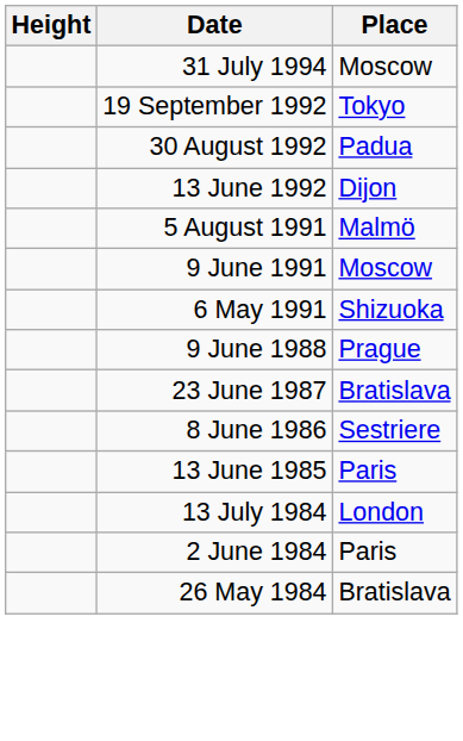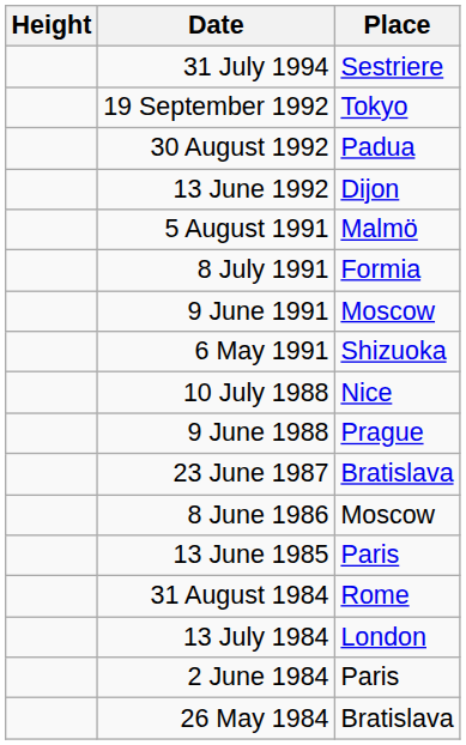 <table class="wikitable">
 <tr>
 <th>Height</th>
 <th>Date</th>
 <th>Place</th>
 </tr>
 <tr>
 <td></td>
 <td align=right>31 July 1994</td>
-<td> Moscow</td>
+<td> <a href='#'>Sestriere</a></td>
 </tr>
 <tr>
 <td></td>
 <td align=right>19 September 1992</td>
 <td> <a href='#'>Tokyo</a></td>
 </tr>
 <tr>
 <td></td>
 <td align=right>30 August 1992</td>
 <td> <a href='#'>Padua</a></td>
 </tr>
 <tr>
 <td></td>
 <td align=right>13 June 1992</td>
 <td> <a href='#'>Dijon</a></td>
 </tr>
 <tr>
 <td></td>
 <td align=right>5 August 1991</td>
 <td> <a href='#'>Malmö</a></td>
 </tr>
 <tr>
 <td></td>
+<td align=right>8 July 1991</td>
+<td> <a href='#'>Formia</a></td>
+</tr>
+<tr>
+<td></td>
 <td align=right>9 June 1991</td>
 <td> <a href='#'>Moscow</a></td>
 </tr>
 <tr>
 <td></td>
 <td align=right>6 May 1991</td>
 <td> <a href='#'>Shizuoka</a></td>
+</tr>
+<tr>
+<td></td>
+<td align=right>10 July 1988</td>
+<td> <a href='#'>Nice</a></td>
 </tr>
 <tr>
 <td></td>
 <td align=right>9 June 1988</td>
 <td> <a href='#'>Prague</a></td>
 </tr>
 <tr>
 <td></td>
 <td align=right>23 June 1987</td>
 <td> <a href='#'>Bratislava</a></td>
 </tr>
 <tr>
 <td></td>
 <td align=right>8 June 1986</td>
-<td> <a href='#'>Sestriere</a></td>
+<td> Moscow</td>
 </tr>
 <tr>
 <td></td>
 <td align=right>13 June 1985</td>
 <td> <a href='#'>Paris</a></td>
+</tr>
+<tr>
+<td></td>
+<td align=right>31 August 1984</td>
+<td> <a href='#'>Rome</a></td>
 </tr>
 <tr>
 <td></td>
 <td align=right>13 July 1984</td>
 <td> <a href='#'>London</a></td>
 </tr>
 <tr>
 <td></td>
 <td align=right>2 June 1984</td>
 <td> Paris</td>
 </tr>
 <tr>
 <td></td>
 <td align=right>26 May 1984</td>
 <td> Bratislava</td>
 </tr>
 </table>
